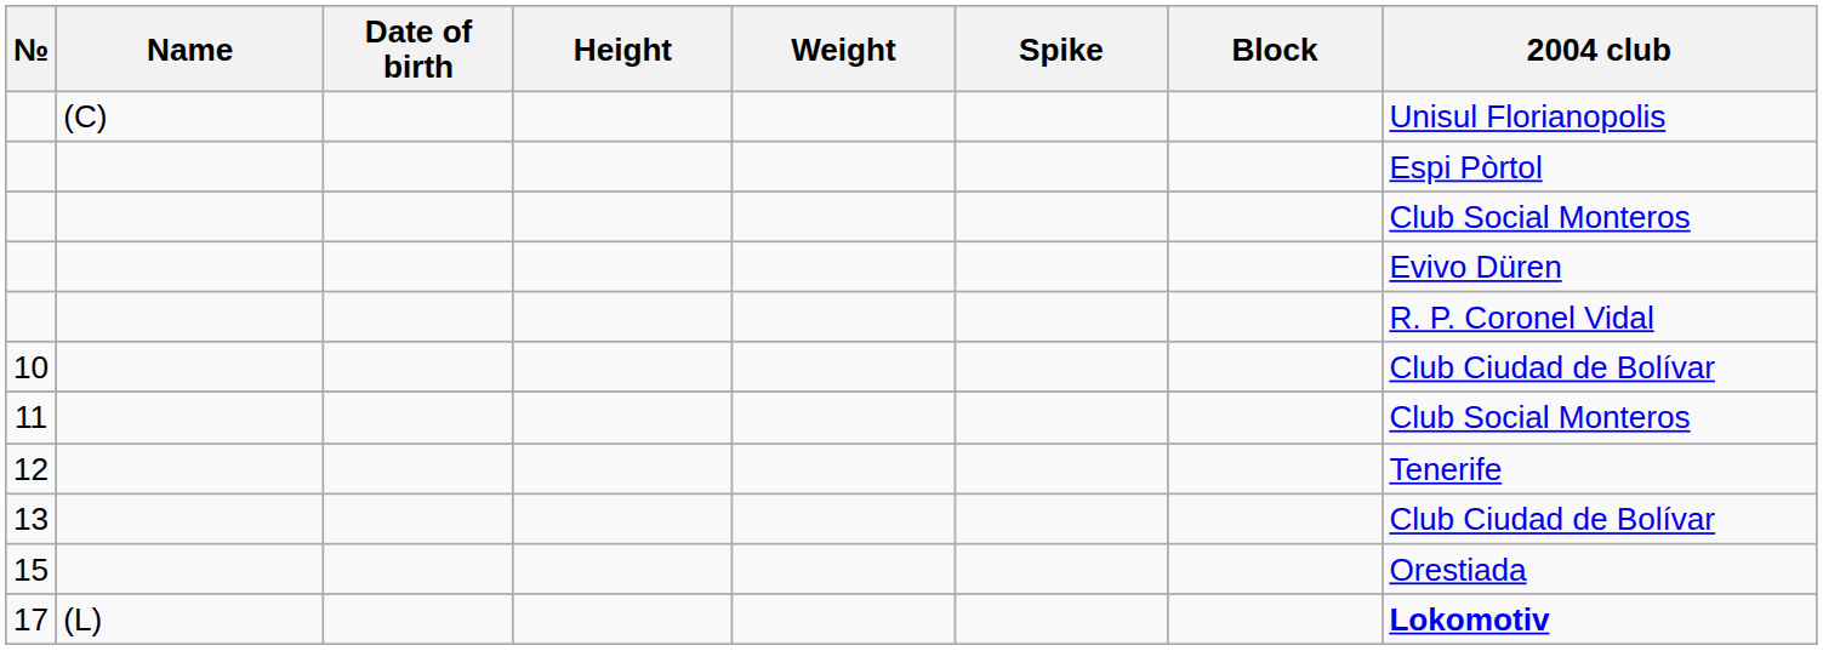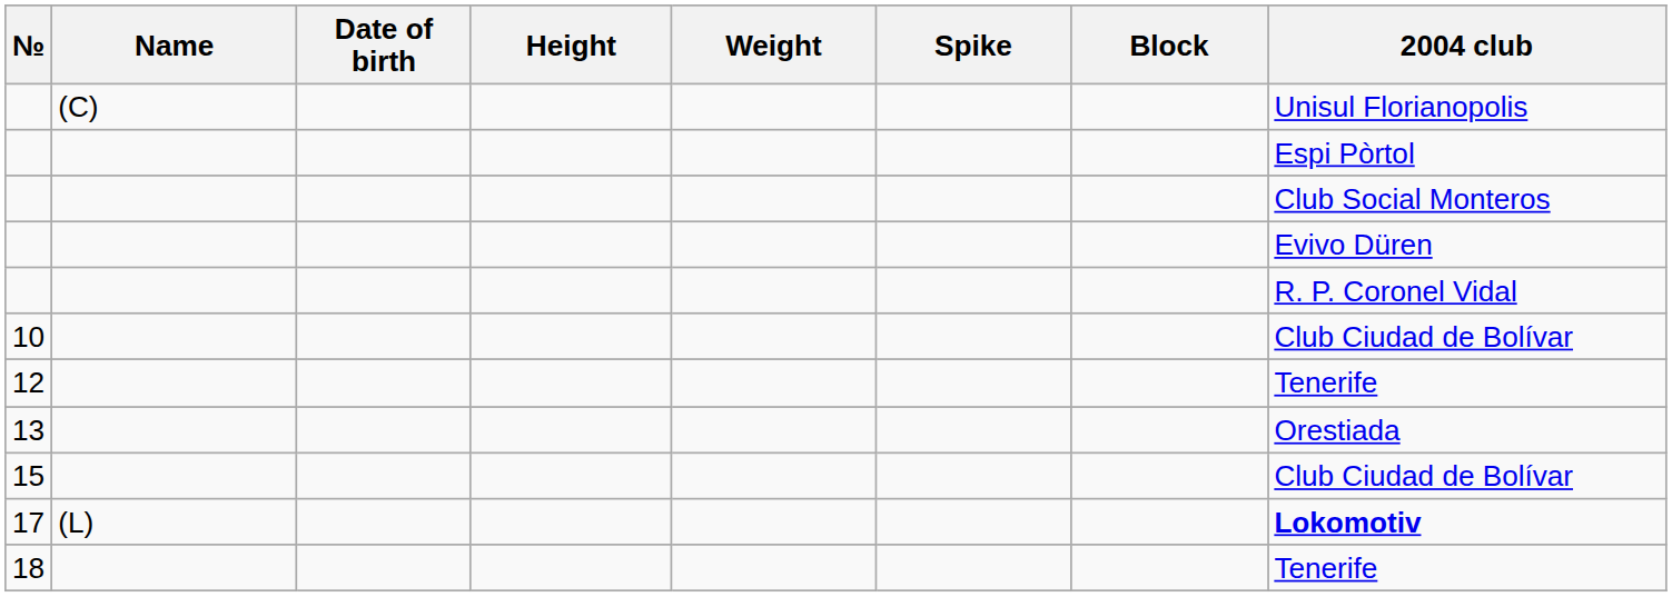 <table class="wikitable sortable" style="font-size:95%; text-align:center;">
 <tr>
 <th>№</th>
 <th style="width:12em">Name</th>
 <th style="width:8em">Date of birth</th>
 <th style="width:9em">Height</th>
 <th style="width:9em">Weight</th>
 <th style="width:9em">Spike</th>
 <th style="width:9em">Block</th>
 <th style="width:19em">2004 club</th>
 </tr>
 <tr>
 <td></td>
 <td style="text-align:left;"> (C)</td>
 <td style="text-align:right;"></td>
 <td></td>
 <td></td>
 <td></td>
 <td></td>
 <td style="text-align:left;"> <a href='#'>Unisul Florianopolis</a></td>
 </tr>
 <tr>
 <td></td>
 <td style="text-align:left;"></td>
 <td style="text-align:right;"></td>
 <td></td>
 <td></td>
 <td></td>
 <td></td>
 <td style="text-align:left;"> <a href='#'>Espi Pòrtol</a></td>
 </tr>
 <tr>
 <td></td>
 <td style="text-align:left;"></td>
 <td style="text-align:right;"></td>
 <td></td>
 <td></td>
 <td></td>
 <td></td>
 <td style="text-align:left;"> <a href='#'>Club Social Monteros</a></td>
 </tr>
 <tr>
 <td></td>
 <td style="text-align:left;"></td>
 <td style="text-align:right;"></td>
 <td></td>
 <td></td>
 <td></td>
 <td></td>
 <td style="text-align:left;"> <a href='#'>Evivo Düren</a></td>
 </tr>
 <tr>
 <td></td>
 <td style="text-align:left;"></td>
 <td style="text-align:right;"></td>
 <td></td>
 <td></td>
 <td></td>
 <td></td>
 <td style="text-align:left;"> <a href='#'>R. P. Coronel Vidal</a></td>
 </tr>
 <tr>
 <td>10</td>
 <td style="text-align:left;"></td>
 <td style="text-align:right;"></td>
 <td></td>
 <td></td>
 <td></td>
 <td></td>
 <td style="text-align:left;"> <a href='#'>Club Ciudad de Bolívar</a></td>
 </tr>
 <tr>
-<td>11</td>
-<td style="text-align:left;"></td>
-<td style="text-align:right;"></td>
-<td></td>
-<td></td>
-<td></td>
-<td></td>
-<td style="text-align:left;"> <a href='#'>Club Social Monteros</a></td>
-</tr>
-<tr>
 <td>12</td>
 <td style="text-align:left;"></td>
 <td style="text-align:right;"></td>
 <td></td>
 <td></td>
 <td></td>
 <td></td>
 <td style="text-align:left;"> <a href='#'>Tenerife</a></td>
 </tr>
 <tr>
 <td>13</td>
 <td style="text-align:left;"></td>
 <td style="text-align:right;"></td>
 <td></td>
 <td></td>
 <td></td>
 <td></td>
-<td style="text-align:left;"> <a href='#'>Club Ciudad de Bolívar</a></td>
+<td style="text-align:left;"> <a href='#'>Orestiada</a></td>
 </tr>
 <tr>
 <td>15</td>
 <td style="text-align:left;"></td>
 <td style="text-align:right;"></td>
 <td></td>
 <td></td>
 <td></td>
 <td></td>
-<td style="text-align:left;"> <a href='#'>Orestiada</a></td>
+<td style="text-align:left;"> <a href='#'>Club Ciudad de Bolívar</a></td>
 </tr>
 <tr>
 <td>17</td>
 <td style="text-align:left;"> (L)</td>
 <td style="text-align:right;"></td>
 <td></td>
 <td></td>
 <td></td>
 <td></td>
 <td style="text-align:left;"><strong> <a href='#'>Lokomotiv</a></strong></td>
 </tr>
+<tr>
+<td>18</td>
+<td style="text-align:left;"></td>
+<td style="text-align:right;"></td>
+<td></td>
+<td></td>
+<td></td>
+<td></td>
+<td style="text-align:left;"> <a href='#'>Tenerife</a></td>
+</tr>
 </table>
